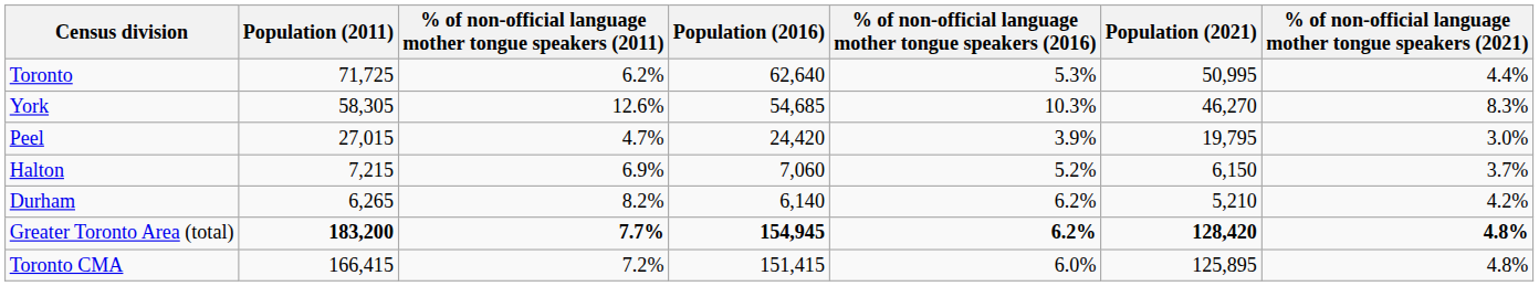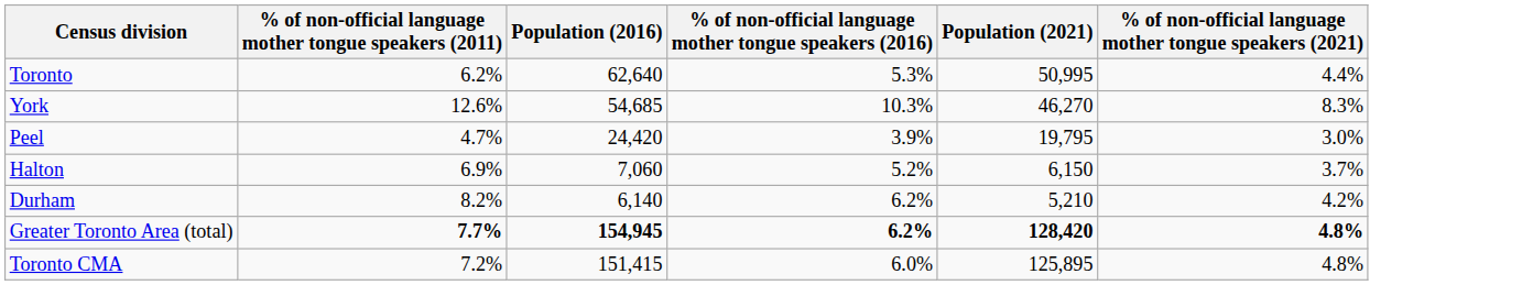 <table class="wikitable sortable">
 <tr>
 <th>Census division</th>
-<th>Population (2011)</th>
 <th>% of non-official language<br>mother tongue speakers (2011)</th>
 <th>Population (2016)</th>
 <th>% of non-official language<br>mother tongue speakers (2016)</th>
 <th>Population (2021)</th>
 <th>% of non-official language<br>mother tongue speakers (2021)</th>
 </tr>
 <tr>
 <td><a href='#'>Toronto</a></td>
-<td align="right">71,725</td>
 <td align="right">6.2%</td>
 <td align="right">62,640</td>
 <td align="right">5.3%</td>
 <td align="right">50,995</td>
 <td align="right">4.4%</td>
 </tr>
 <tr>
 <td><a href='#'>York</a></td>
-<td align="right">58,305</td>
 <td align="right">12.6%</td>
 <td align="right">54,685</td>
 <td align="right">10.3%</td>
 <td align="right">46,270</td>
 <td align="right">8.3%</td>
 </tr>
 <tr>
 <td><a href='#'>Peel</a></td>
-<td align="right">27,015</td>
 <td align="right">4.7%</td>
 <td align="right">24,420</td>
 <td align="right">3.9%</td>
 <td align="right">19,795</td>
 <td align="right">3.0%</td>
 </tr>
 <tr>
 <td><a href='#'>Halton</a></td>
-<td align="right">7,215</td>
 <td align="right">6.9%</td>
 <td align="right">7,060</td>
 <td align="right">5.2%</td>
 <td align="right">6,150</td>
 <td align="right">3.7%</td>
 </tr>
 <tr>
 <td><a href='#'>Durham</a></td>
-<td align="right">6,265</td>
 <td align="right">8.2%</td>
 <td align="right">6,140</td>
 <td align="right">6.2%</td>
 <td align="right">5,210</td>
 <td align="right">4.2%</td>
 </tr>
 <tr>
 <td><a href='#'>Greater Toronto Area</a> (total)</td>
-<td align="right"><strong>183,200</strong></td>
 <td align="right"><strong>7.7%</strong></td>
 <td align="right"><strong>154,945</strong></td>
 <td align="right"><strong>6.2%</strong></td>
 <td align="right"><strong>128,420</strong></td>
 <td align="right"><strong>4.8%</strong></td>
 </tr>
 <tr>
 <td><a href='#'>Toronto CMA</a></td>
-<td align="right">166,415</td>
 <td align="right">7.2%</td>
 <td align="right">151,415</td>
 <td align="right">6.0%</td>
 <td align="right">125,895</td>
 <td align="right">4.8%</td>
 </tr>
 </table>
